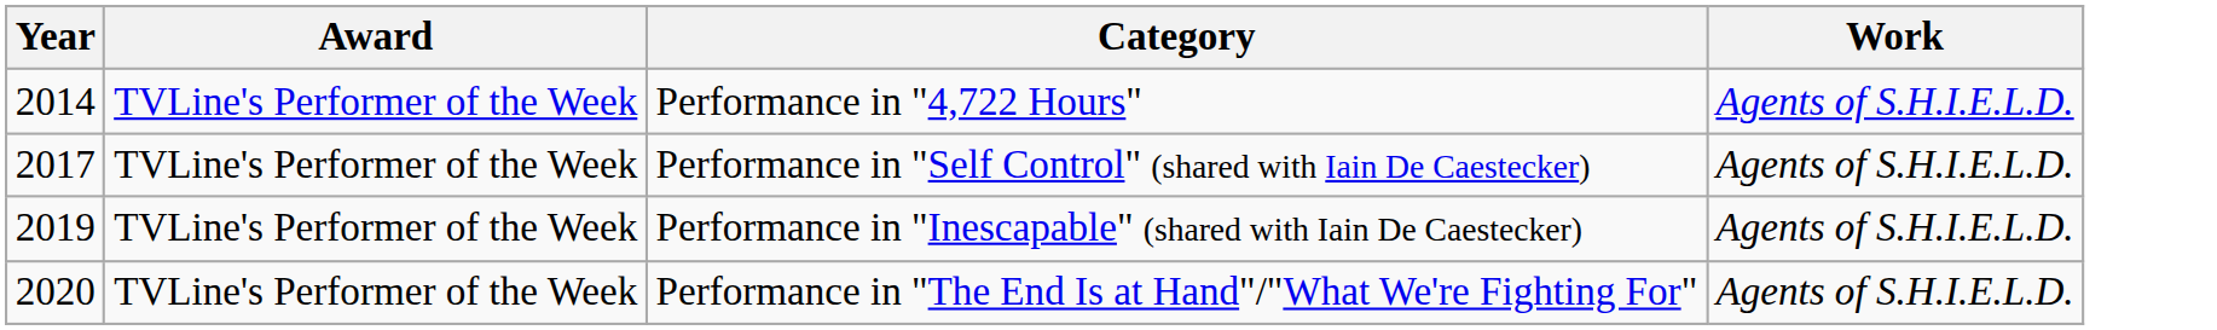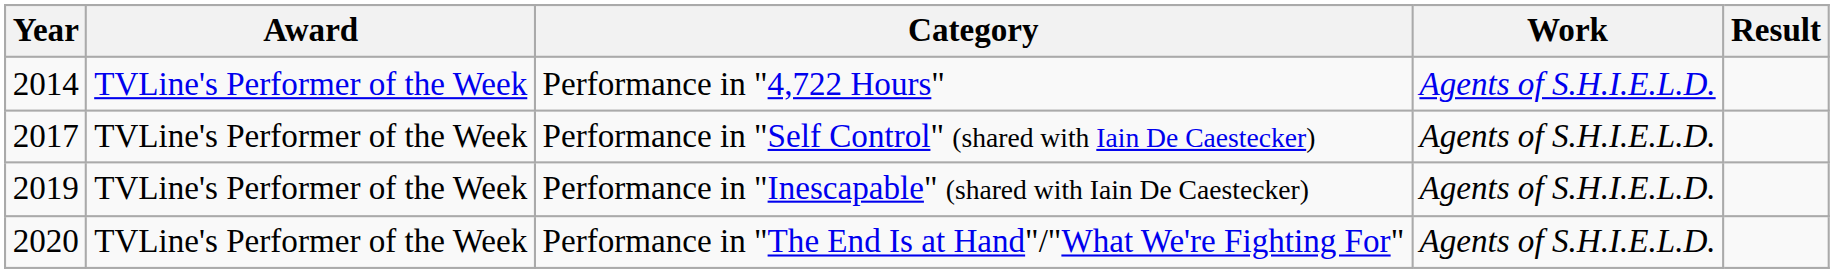 <table class="wikitable sortable">
 <tr>
 <th>Year</th>
 <th>Award</th>
 <th>Category</th>
 <th>Work</th>
+<th>Result</th>
 </tr>
 <tr>
 <td>2014</td>
 <td><a href='#'>TVLine's Performer of the Week</a></td>
 <td>Performance in "<a href='#'>4,722 Hours</a>"</td>
 <td><em><a href='#'>Agents of S.H.I.E.L.D.</a></em></td>
+<td></td>
 </tr>
 <tr>
 <td>2017</td>
 <td>TVLine's Performer of the Week</td>
 <td>Performance in "<a href='#'>Self Control</a>" <small>(shared with <a href='#'>Iain De Caestecker</a>)</small></td>
 <td><em>Agents of S.H.I.E.L.D.</em></td>
+<td></td>
 </tr>
 <tr>
 <td>2019</td>
 <td>TVLine's Performer of the Week</td>
 <td>Performance in "<a href='#'>Inescapable</a>" <small>(shared with Iain De Caestecker)</small></td>
 <td><em>Agents of S.H.I.E.L.D.</em></td>
+<td></td>
 </tr>
 <tr>
 <td>2020</td>
 <td>TVLine's Performer of the Week</td>
 <td>Performance in "<a href='#'>The End Is at Hand</a>"/"<a href='#'>What We're Fighting For</a>"</td>
 <td><em>Agents of S.H.I.E.L.D.</em></td>
+<td></td>
 </tr>
 </table>
